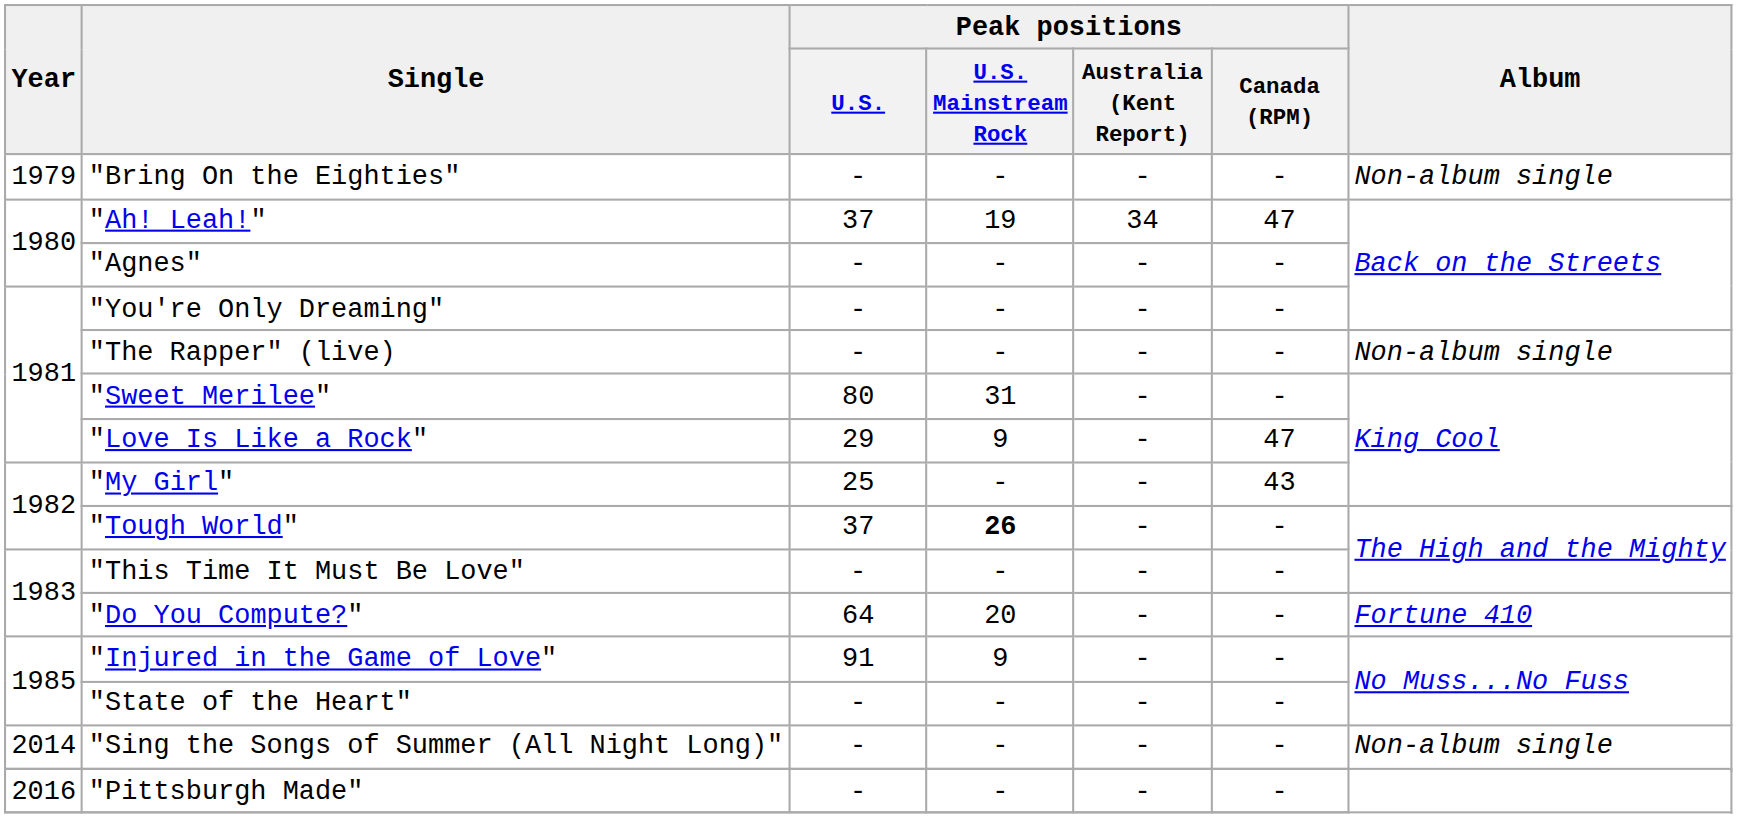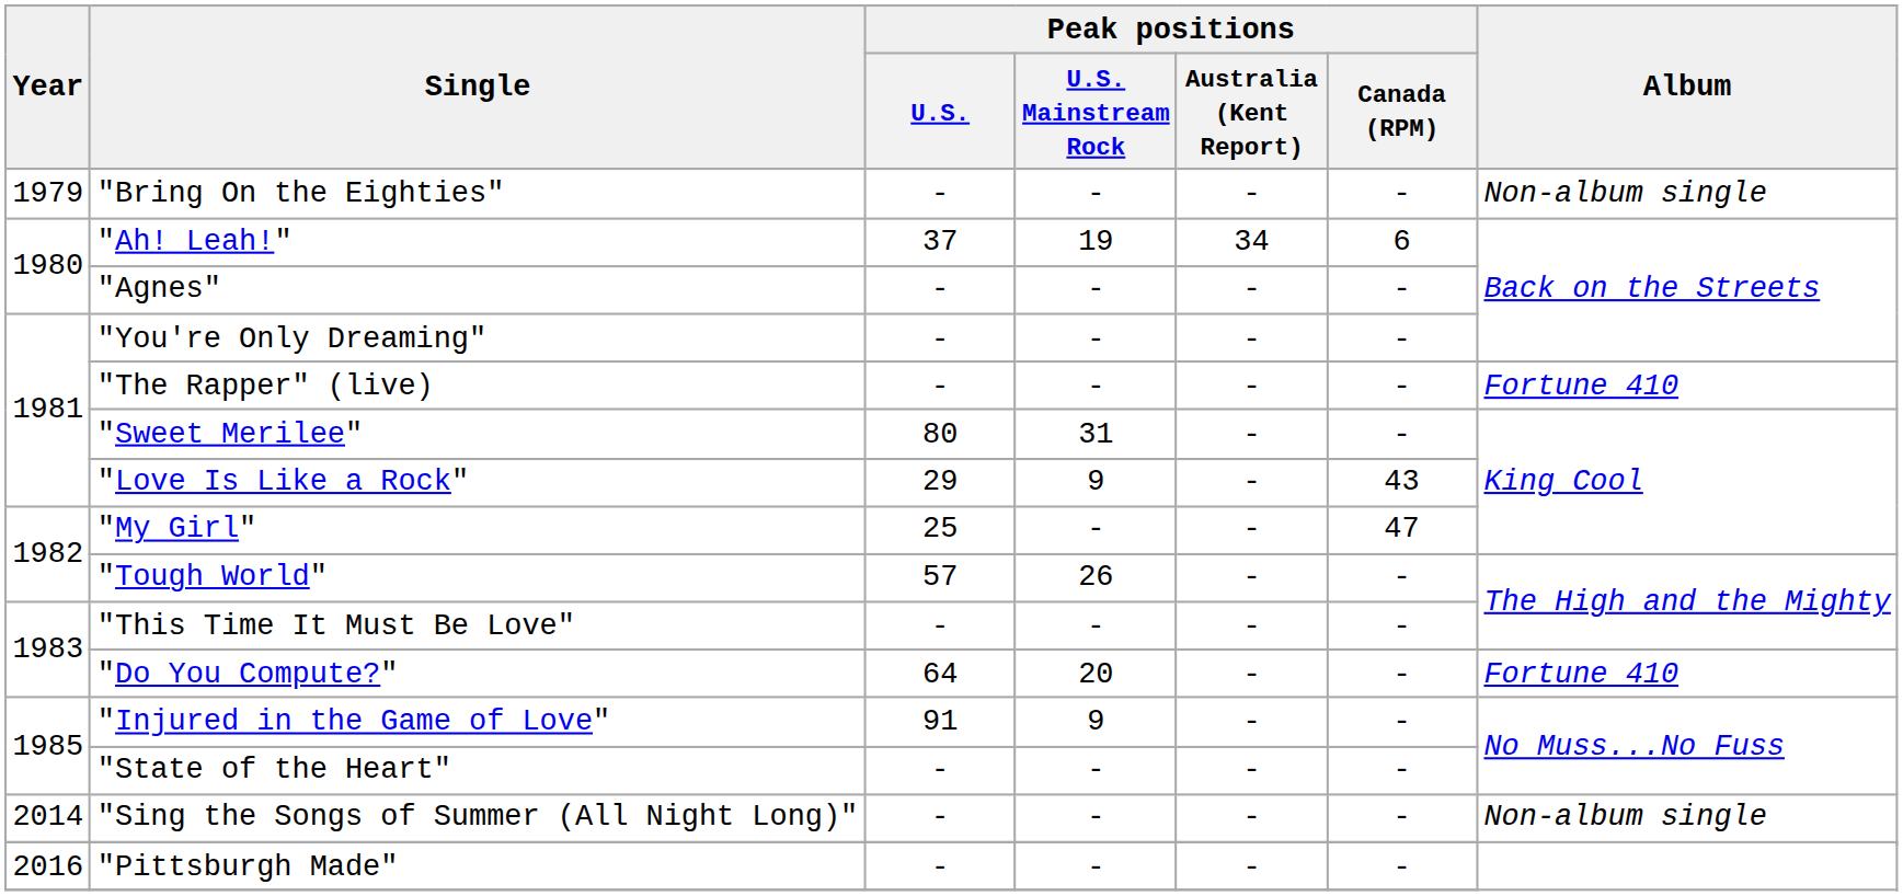 <table class="wikitable sortable" ! style="background:#fff">
 <tr>
 <th !  style="text-align:center; background:#f0f0f0;" rowspan="2">Year</th>
 <th !  style="text-align:center; background:#f0f0f0;" rowspan="2">Single</th>
 <th !  style="text-align:center; background:#f0f0f0;" colspan="4">Peak positions</th>
 <th !  style="text-align:center; background:#f0f0f0;" rowspan="2">Album</th>
 </tr>
 <tr>
 <th style="width:60px;"><small><a href='#'>U.S.</a></small></th>
 <th style="width:60px;"><small><a href='#'>U.S. Mainstream Rock</a></small></th>
 <th style="width:60px;"><small>Australia (Kent Report)</small></th>
 <th style="width:60px;"><small>Canada (RPM)</small></th>
 </tr>
 <tr>
 <td style="text-align:center;" rowspan="1">1979</td>
 <td align="left">"Bring On the Eighties"</td>
 <td style="text-align:center;">-</td>
 <td style="text-align:center;">-</td>
 <td style="text-align:center;">-</td>
 <td style="text-align:center;">-</td>
 <td rowspan="1"><em>Non-album single</em></td>
 </tr>
 <tr>
 <td style="text-align:center;" rowspan="2">1980</td>
 <td align="left">"<a href='#'>Ah! Leah!</a>"</td>
 <td style="text-align:center;">37</td>
 <td style="text-align:center;">19</td>
 <td style="text-align:center;">34</td>
-<td style="text-align:center;">47</td>
+<td style="text-align:center;">6</td>
 <td rowspan="3"><em><a href='#'>Back on the Streets</a></em></td>
 </tr>
 <tr>
 <td align="left">"Agnes"</td>
 <td style="text-align:center;">-</td>
 <td style="text-align:center;">-</td>
 <td style="text-align:center;">-</td>
 <td style="text-align:center;">-</td>
 </tr>
 <tr>
 <td style="text-align:center;" rowspan="4">1981</td>
 <td align="left">"You're Only Dreaming"</td>
 <td style="text-align:center;">-</td>
 <td style="text-align:center;">-</td>
 <td style="text-align:center;">-</td>
 <td style="text-align:center;">-</td>
 </tr>
 <tr>
 <td align="left">"The Rapper" (live)</td>
 <td style="text-align:center;">-</td>
 <td style="text-align:center;">-</td>
 <td style="text-align:center;">-</td>
 <td style="text-align:center;">-</td>
-<td rowspan="1"><em>Non-album single</em></td>
+<td rowspan="1"><em><a href='#'>Fortune 410</a></em></td>
 </tr>
 <tr>
 <td align="left">"<a href='#'>Sweet Merilee</a>"</td>
 <td style="text-align:center;">80</td>
 <td style="text-align:center;">31</td>
 <td style="text-align:center;">-</td>
 <td style="text-align:center;">-</td>
 <td rowspan="3"><em><a href='#'>King Cool</a></em></td>
 </tr>
 <tr>
 <td align="left">"<a href='#'>Love Is Like a Rock</a>"</td>
 <td style="text-align:center;">29</td>
 <td style="text-align:center;">9</td>
 <td style="text-align:center;">-</td>
-<td style="text-align:center;">47</td>
+<td style="text-align:center;">43</td>
 </tr>
 <tr>
 <td style="text-align:center;" rowspan="2">1982</td>
 <td align="left">"<a href='#'>My Girl</a>"</td>
 <td style="text-align:center;">25</td>
 <td style="text-align:center;">-</td>
 <td style="text-align:center;">-</td>
-<td style="text-align:center;">43</td>
+<td style="text-align:center;">47</td>
 </tr>
 <tr>
 <td align="left">"<a href='#'>Tough World</a>"</td>
-<td style="text-align:center;">37</td>
-<td style="text-align:center;"><strong>26</strong></td>
+<td style="text-align:center;">57</td>
+<td style="text-align:center;">26</td>
 <td style="text-align:center;">-</td>
 <td style="text-align:center;">-</td>
 <td rowspan="2"><em><a href='#'>The High and the Mighty</a></em></td>
 </tr>
 <tr>
 <td style="text-align:center;" rowspan="2">1983</td>
 <td align="left">"This Time It Must Be Love"</td>
 <td style="text-align:center;">-</td>
 <td style="text-align:center;">-</td>
 <td style="text-align:center;">-</td>
 <td style="text-align:center;">-</td>
 </tr>
 <tr>
 <td align="left">"<a href='#'>Do You Compute?</a>"</td>
 <td style="text-align:center;">64</td>
 <td style="text-align:center;">20</td>
 <td style="text-align:center;">-</td>
 <td style="text-align:center;">-</td>
 <td rowspan="1"><em><a href='#'>Fortune 410</a></em></td>
 </tr>
 <tr>
 <td style="text-align:center;" rowspan="2">1985</td>
 <td align="left">"<a href='#'>Injured in the Game of Love</a>"</td>
 <td style="text-align:center;">91</td>
 <td style="text-align:center;">9</td>
 <td style="text-align:center;">-</td>
 <td style="text-align:center;">-</td>
 <td rowspan="2"><em><a href='#'>No Muss...No Fuss</a></em></td>
 </tr>
 <tr>
 <td align="left">"State of the Heart"</td>
 <td style="text-align:center;">-</td>
 <td style="text-align:center;">-</td>
 <td style="text-align:center;">-</td>
 <td style="text-align:center;">-</td>
 </tr>
 <tr>
 <td style="text-align:center;" rowspan="1">2014</td>
 <td align="left">"Sing the Songs of Summer (All Night Long)"</td>
 <td style="text-align:center;">-</td>
 <td style="text-align:center;">-</td>
 <td style="text-align:center;">-</td>
 <td style="text-align:center;">-</td>
 <td rowspan="2"><em>Non-album single</em></td>
 </tr>
 <tr>
 </tr>
 <tr>
 <td style="text-align:center;" rowspan="1">2016</td>
 <td align="left">"Pittsburgh Made"</td>
 <td style="text-align:center;">-</td>
 <td style="text-align:center;">-</td>
 <td style="text-align:center;">-</td>
 <td style="text-align:center;">-</td>
 </tr>
 <tr>
 </tr>
 </table>
